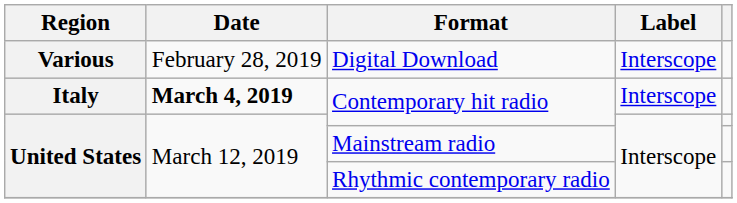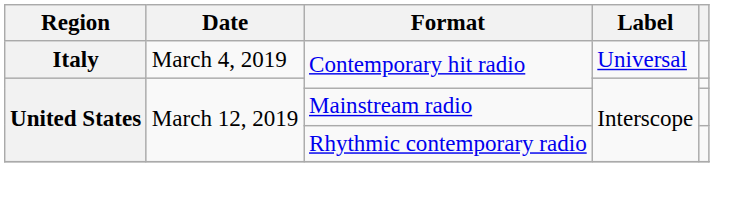 <table class="wikitable plainrowheaders">
 <tr>
 <th scope="row">Region</th>
 <th scope="row">Date</th>
 <th scope="row">Format</th>
 <th scope="row">Label</th>
 <th scope="row"></th>
 </tr>
 <tr>
-<th scope="row" rowspan="1">Various</th>
-<td>February 28, 2019</td>
-<td><a href='#'>Digital Download</a></td>
-<td><a href='#'>Interscope</a></td>
-<td></td>
-</tr>
-<tr>
 <th scope="row">Italy</th>
-<td><strong>March 4, 2019</strong></td>
+<td>March 4, 2019</td>
 <td rowspan="2"><a href='#'>Contemporary hit radio</a></td>
-<td><a href='#'>Interscope</a></td>
+<td><a href='#'>Universal</a></td>
 <td></td>
 </tr>
 <tr>
 <th scope="row" rowspan="3">United States</th>
 <td rowspan="3">March 12, 2019</td>
 <td rowspan="3">Interscope</td>
 <td></td>
 </tr>
 <tr>
 <td><a href='#'>Mainstream radio</a></td>
 <td></td>
 </tr>
 <tr>
 <td><a href='#'>Rhythmic contemporary radio</a></td>
 <td></td>
 </tr>
 <tr>
 </tr>
 </table>
